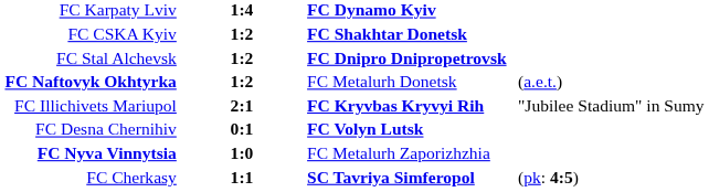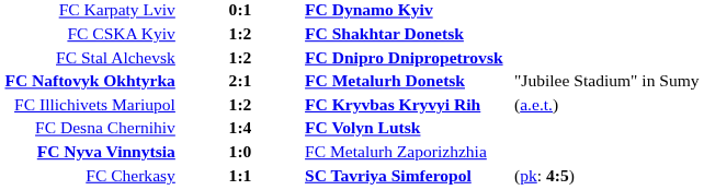 <table width=100% cellspacing=1>
 <tr>
 <th width=20%></th>
 <th width=12%></th>
 <th width=20%></th>
 <th></th>
 </tr>
 <tr style=font-size:90%>
 <td align=right><a href='#'>FC Karpaty Lviv</a></td>
-<td align=center><strong>1:4</strong></td>
+<td align=center><strong>0:1</strong></td>
 <td><strong><a href='#'>FC Dynamo Kyiv</a></strong></td>
 <td></td>
 </tr>
 <tr style=font-size:90%>
 <td align=right><a href='#'>FC CSKA Kyiv</a></td>
 <td align=center><strong>1:2</strong></td>
 <td><strong><a href='#'>FC Shakhtar Donetsk</a></strong></td>
 <td></td>
 </tr>
 <tr style=font-size:90%>
 <td align=right><a href='#'>FC Stal Alchevsk</a></td>
 <td align=center><strong>1:2</strong></td>
 <td><strong><a href='#'>FC Dnipro Dnipropetrovsk</a></strong></td>
 <td></td>
 </tr>
 <tr style=font-size:90%>
 <td align=right><strong><a href='#'>FC Naftovyk Okhtyrka</a></strong></td>
+<td align=center><strong>2:1</strong></td>
+<td><strong><a href='#'>FC Metalurh Donetsk</a></strong></td>
+<td>"Jubilee Stadium" in Sumy</td>
+</tr>
+<tr style=font-size:90%>
+<td align=right><a href='#'>FC Illichivets Mariupol</a></td>
 <td align=center><strong>1:2</strong></td>
-<td><a href='#'>FC Metalurh Donetsk</a></td>
+<td><strong><a href='#'>FC Kryvbas Kryvyi Rih</a></strong></td>
 <td>(<a href='#'>a.e.t.</a>)</td>
 </tr>
 <tr style=font-size:90%>
-<td align=right><a href='#'>FC Illichivets Mariupol</a></td>
-<td align=center><strong>2:1</strong></td>
-<td><strong><a href='#'>FC Kryvbas Kryvyi Rih</a></strong></td>
-<td>"Jubilee Stadium" in Sumy</td>
-</tr>
-<tr style=font-size:90%>
 <td align=right><a href='#'>FC Desna Chernihiv</a></td>
-<td align=center><strong>0:1</strong></td>
+<td align=center><strong>1:4</strong></td>
 <td><strong><a href='#'>FC Volyn Lutsk</a></strong></td>
 <td></td>
 </tr>
 <tr style=font-size:90%>
 <td align=right><strong><a href='#'>FC Nyva Vinnytsia</a></strong></td>
 <td align=center><strong>1:0</strong></td>
 <td><a href='#'>FC Metalurh Zaporizhzhia</a></td>
 <td></td>
 </tr>
 <tr style=font-size:90%>
 <td align=right><a href='#'>FC Cherkasy</a></td>
 <td align=center><strong>1:1</strong></td>
 <td><strong><a href='#'>SC Tavriya Simferopol</a></strong></td>
 <td>(<a href='#'>pk</a>: <strong>4:5</strong>)</td>
 </tr>
 </table>
